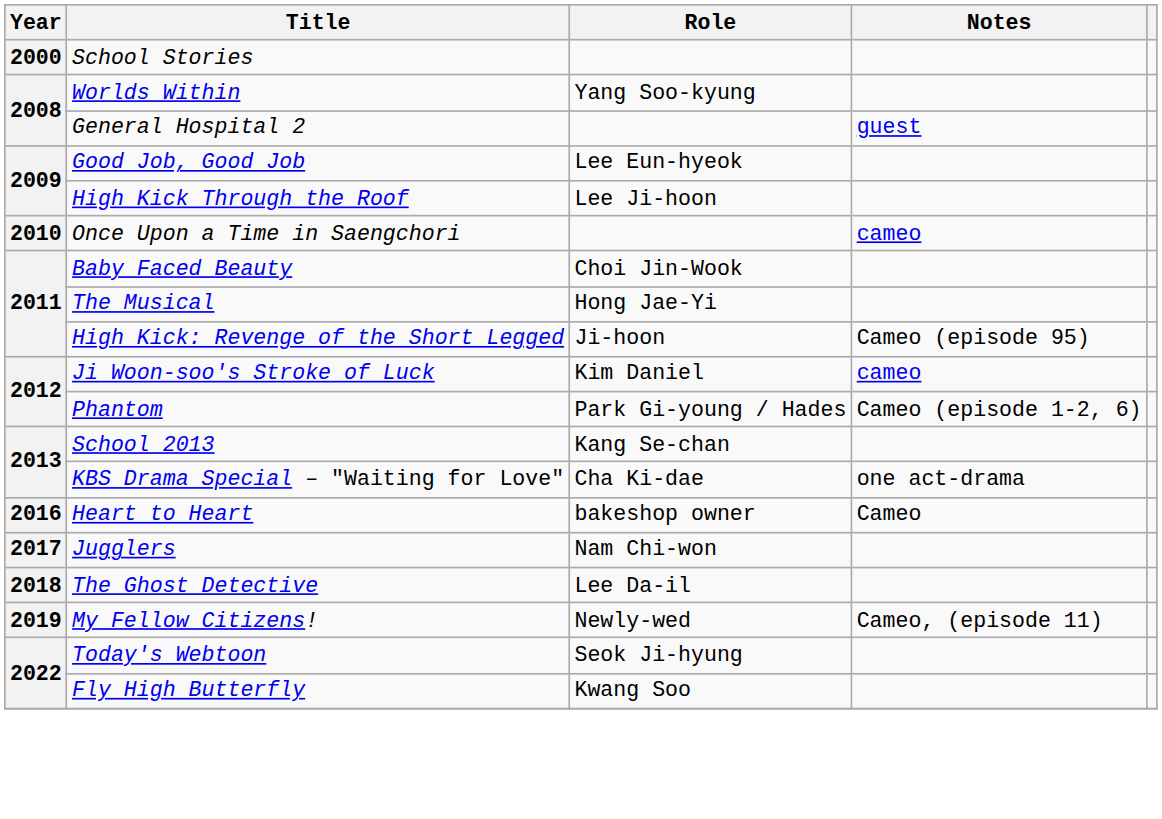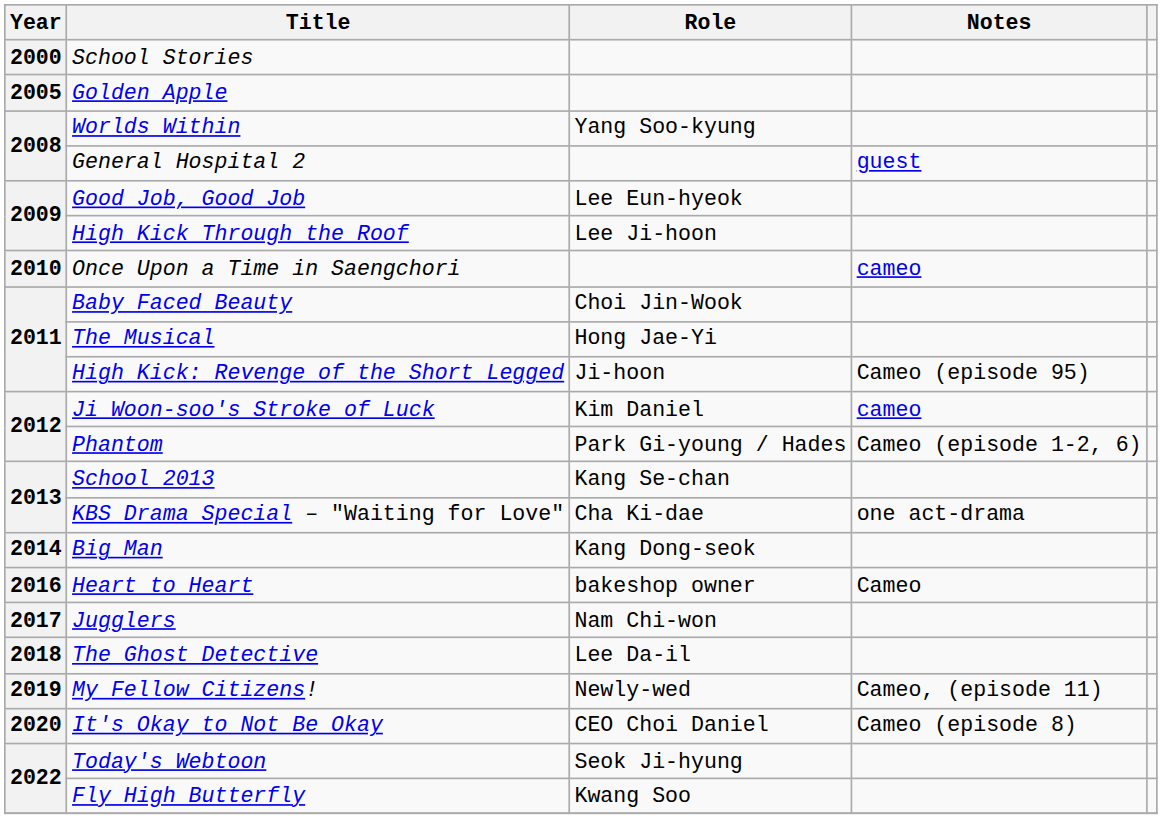 <table class="wikitable plainrowheaders">
 <tr>
 <th>Year</th>
 <th>Title</th>
 <th>Role</th>
 <th>Notes</th>
 <th scope="col" class="unsortable"></th>
 </tr>
 <tr>
 <th scope="row">2000</th>
 <td><em>School Stories</em></td>
+<td></td>
+<td></td>
+<td></td>
+</tr>
+<tr>
+<th scope="row">2005</th>
+<td><em><a href='#'>Golden Apple</a></em></td>
 <td></td>
 <td></td>
 <td></td>
 </tr>
 <tr>
 <th scope="row" rowspan=2>2008</th>
 <td><em><a href='#'>Worlds Within</a></em></td>
 <td>Yang Soo-kyung</td>
 <td></td>
 <td></td>
 </tr>
 <tr>
 <td><em>General Hospital 2</em></td>
 <td></td>
 <td><a href='#'>guest</a></td>
 <td></td>
 </tr>
 <tr>
 <th scope="row"  rowspan=2>2009</th>
 <td><em><a href='#'>Good Job, Good Job</a></em></td>
 <td>Lee Eun-hyeok</td>
 <td></td>
 <td></td>
 </tr>
 <tr>
 <td><em><a href='#'>High Kick Through the Roof</a></em></td>
 <td>Lee Ji-hoon</td>
 <td></td>
 <td></td>
 </tr>
 <tr>
 <th scope="row">2010</th>
 <td><em>Once Upon a Time in Saengchori</em></td>
 <td></td>
 <td><a href='#'>cameo</a></td>
 <td></td>
 </tr>
 <tr>
 <th scope="row"  rowspan=3>2011</th>
 <td><em><a href='#'>Baby Faced Beauty</a></em></td>
 <td>Choi Jin-Wook</td>
 <td></td>
 <td></td>
 </tr>
 <tr>
 <td><em><a href='#'>The Musical</a></em></td>
 <td>Hong Jae-Yi</td>
 <td></td>
 <td></td>
 </tr>
 <tr>
 <td><em><a href='#'>High Kick: Revenge of the Short Legged</a></em></td>
 <td>Ji-hoon</td>
 <td>Cameo (episode 95)</td>
 <td></td>
 </tr>
 <tr>
 <th scope="row" rowspan=2>2012</th>
 <td><em><a href='#'>Ji Woon-soo's Stroke of Luck</a></em></td>
 <td>Kim Daniel</td>
 <td><a href='#'>cameo</a></td>
 <td></td>
 </tr>
 <tr>
 <td><em><a href='#'>Phantom</a></em></td>
 <td>Park Gi-young / Hades</td>
 <td>Cameo (episode 1-2, 6)</td>
 <td></td>
 </tr>
 <tr>
 <th scope="row"  rowspan=2>2013</th>
 <td><em><a href='#'>School 2013</a></em></td>
 <td>Kang Se-chan</td>
 <td></td>
 <td></td>
 </tr>
 <tr>
 <td><em><a href='#'>KBS Drama Special</a></em> – "Waiting for Love"</td>
 <td>Cha Ki-dae</td>
 <td>one act-drama</td>
 <td></td>
 </tr>
 <tr>
+<th scope="row">2014</th>
+<td><em><a href='#'>Big Man</a></em></td>
+<td>Kang Dong-seok</td>
+<td></td>
+<td></td>
+</tr>
+<tr>
 <th scope="row">2016</th>
 <td><em><a href='#'>Heart to Heart</a></em></td>
 <td>bakeshop owner</td>
 <td>Cameo</td>
 <td></td>
 </tr>
 <tr>
 <th scope="row">2017</th>
 <td><em><a href='#'>Jugglers</a></em></td>
 <td>Nam Chi-won</td>
 <td></td>
 <td></td>
 </tr>
 <tr>
 <th scope="row">2018</th>
 <td><em><a href='#'>The Ghost Detective</a></em></td>
 <td>Lee Da-il</td>
 <td></td>
 <td></td>
 </tr>
 <tr>
 <th scope="row">2019</th>
 <td><em><a href='#'>My Fellow Citizens</a>!</em></td>
 <td>Newly-wed</td>
 <td>Cameo, (episode 11)</td>
 <td></td>
 </tr>
 <tr>
+<th scope="row">2020</th>
+<td><em><a href='#'>It's Okay to Not Be Okay</a></em></td>
+<td>CEO Choi Daniel</td>
+<td>Cameo (episode 8)</td>
+<td></td>
+</tr>
+<tr>
 <th scope="row" rowspan=2>2022</th>
 <td><em><a href='#'>Today's Webtoon</a></em></td>
 <td>Seok Ji-hyung</td>
 <td></td>
 <td></td>
 </tr>
 <tr>
 <td><em><a href='#'>Fly High Butterfly</a></em></td>
 <td>Kwang Soo</td>
 <td></td>
 <td></td>
 </tr>
 <tr>
 </tr>
 </table>
